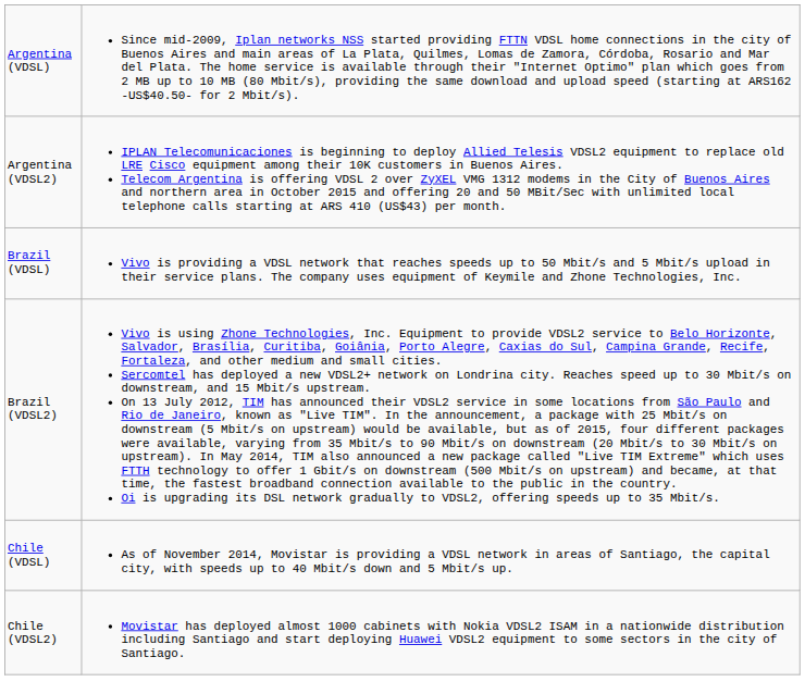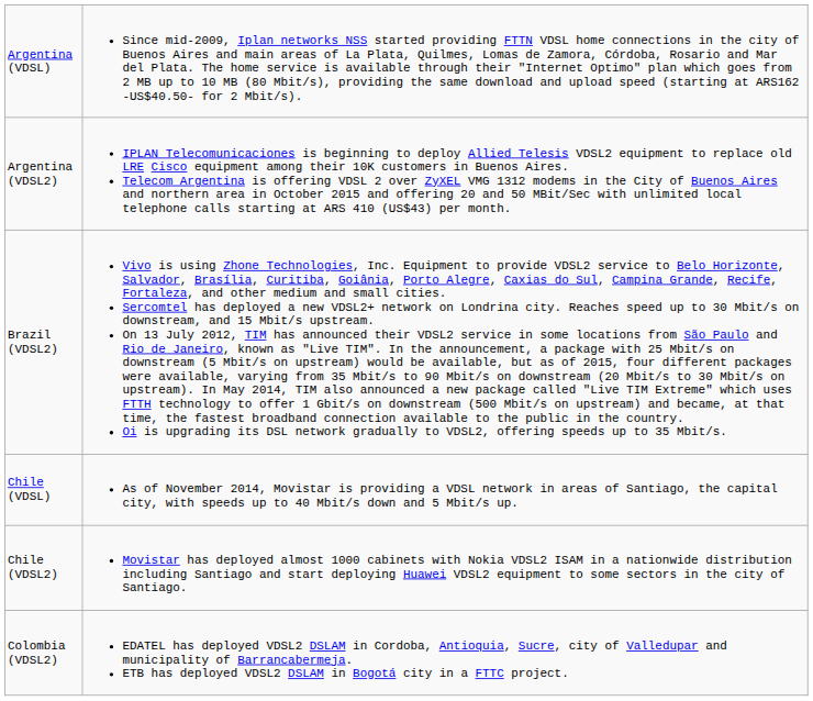 <table class="wikitable">
 <tr>
 <td><a href='#'>Argentina</a> (VDSL)</td>
 <td><br><ul><li>Since mid-2009, <a href='#'>Iplan networks NSS</a> started providing <a href='#'>FTTN</a> VDSL home connections in the city of Buenos Aires and main areas of La Plata, Quilmes, Lomas de Zamora, Córdoba, Rosario and Mar del Plata. The home service is available through their "Internet Optimo" plan which goes from 2 MB up to 10 MB (80 Mbit/s), providing the same download and upload speed (starting at ARS162 -US$40.50- for 2 Mbit/s).</li></ul></td>
 </tr>
 <tr>
 <td>Argentina (VDSL2)</td>
 <td><br><ul><li><a href='#'>IPLAN Telecomunicaciones</a> is beginning to deploy <a href='#'>Allied Telesis</a> VDSL2 equipment to replace old <a href='#'>LRE</a> <a href='#'>Cisco</a> equipment among their 10K customers in Buenos Aires.</li><li><a href='#'>Telecom Argentina</a> is offering VDSL 2 over <a href='#'>ZyXEL</a> VMG 1312 modems in the City of <a href='#'>Buenos Aires</a> and northern area in October 2015 and offering 20 and 50 MBit/Sec with unlimited local telephone calls starting at ARS 410 (US$43) per month.</li></ul></td>
-</tr>
-<tr>
-<td><a href='#'>Brazil</a> (VDSL)</td>
-<td><br><ul><li><a href='#'>Vivo</a> is providing a VDSL network that reaches speeds up to 50 Mbit/s and 5 Mbit/s upload in their service plans. The company uses equipment of Keymile and Zhone Technologies, Inc.</li></ul></td>
 </tr>
 <tr>
 <td>Brazil (VDSL2)</td>
 <td><br><ul><li><a href='#'>Vivo</a> is using <a href='#'>Zhone Technologies</a>, Inc. Equipment to provide VDSL2 service to <a href='#'>Belo Horizonte</a>, <a href='#'>Salvador</a>, <a href='#'>Brasília</a>, <a href='#'>Curitiba</a>, <a href='#'>Goiânia</a>, <a href='#'>Porto Alegre</a>, <a href='#'>Caxias do Sul</a>, <a href='#'>Campina Grande</a>, <a href='#'>Recife</a>, <a href='#'>Fortaleza</a>, and other medium and small cities.</li><li><a href='#'>Sercomtel</a> has deployed a new VDSL2+ network on Londrina city. Reaches speed up to 30 Mbit/s on downstream, and 15 Mbit/s upstream.</li><li>On 13 July 2012, <a href='#'>TIM</a> has announced their VDSL2 service in some locations from <a href='#'>São Paulo</a> and <a href='#'>Rio de Janeiro</a>, known as "Live TIM". In the announcement, a package with 25 Mbit/s on downstream (5 Mbit/s on upstream) would be available, but as of 2015, four different packages were available, varying from 35 Mbit/s to 90 Mbit/s on downstream (20 Mbit/s to 30 Mbit/s on upstream). In May 2014, TIM also announced a new package called "Live TIM Extreme" which uses <a href='#'>FTTH</a> technology to offer 1 Gbit/s on downstream (500 Mbit/s on upstream) and became, at that time, the fastest broadband connection available to the public in the country.</li><li><a href='#'>Oi</a> is upgrading its DSL network gradually to VDSL2, offering speeds up to 35 Mbit/s.</li></ul></td>
 </tr>
 <tr>
 <td><a href='#'>Chile</a> (VDSL)</td>
 <td><br><ul><li>As of November 2014, Movistar is providing a VDSL network in areas of Santiago, the capital city, with speeds up to 40 Mbit/s down and 5 Mbit/s up.</li></ul></td>
 </tr>
 <tr>
 <td>Chile (VDSL2)</td>
 <td><br><ul><li><a href='#'>Movistar</a> has deployed almost 1000 cabinets with Nokia VDSL2 ISAM in a nationwide distribution including Santiago and start deploying <a href='#'>Huawei</a> VDSL2 equipment to some sectors in the city of Santiago.</li></ul></td>
 </tr>
+<tr>
+<td>Colombia (VDSL2)</td>
+<td><br><ul><li>EDATEL has deployed VDSL2 <a href='#'>DSLAM</a> in Cordoba, <a href='#'>Antioquia</a>, <a href='#'>Sucre</a>, city of <a href='#'>Valledupar</a> and municipality of <a href='#'>Barrancabermeja</a>.</li><li>ETB has deployed VDSL2 <a href='#'>DSLAM</a> in <a href='#'>Bogotá</a> city in a <a href='#'>FTTC</a> project.</li></ul></td>
+</tr>
 </table>
